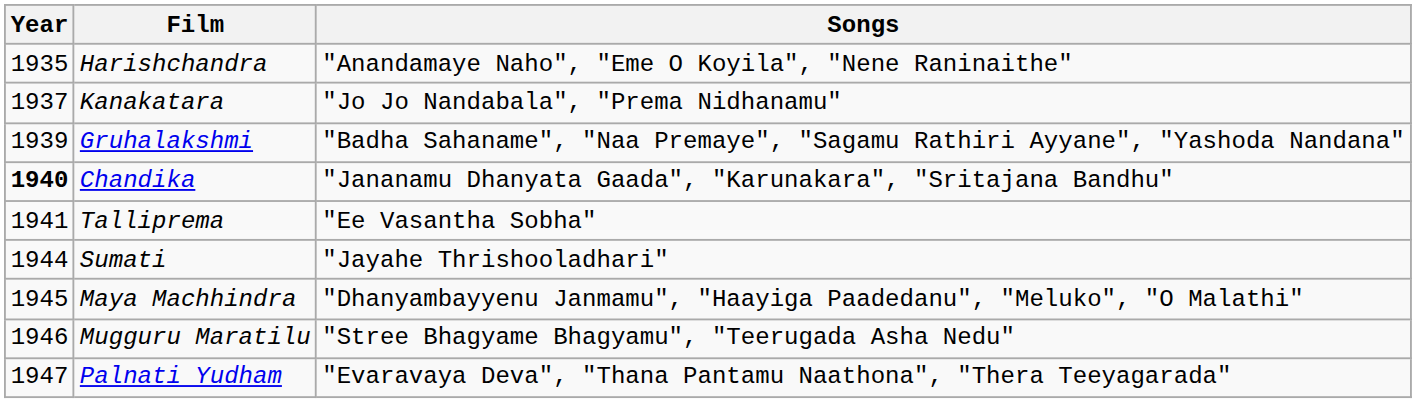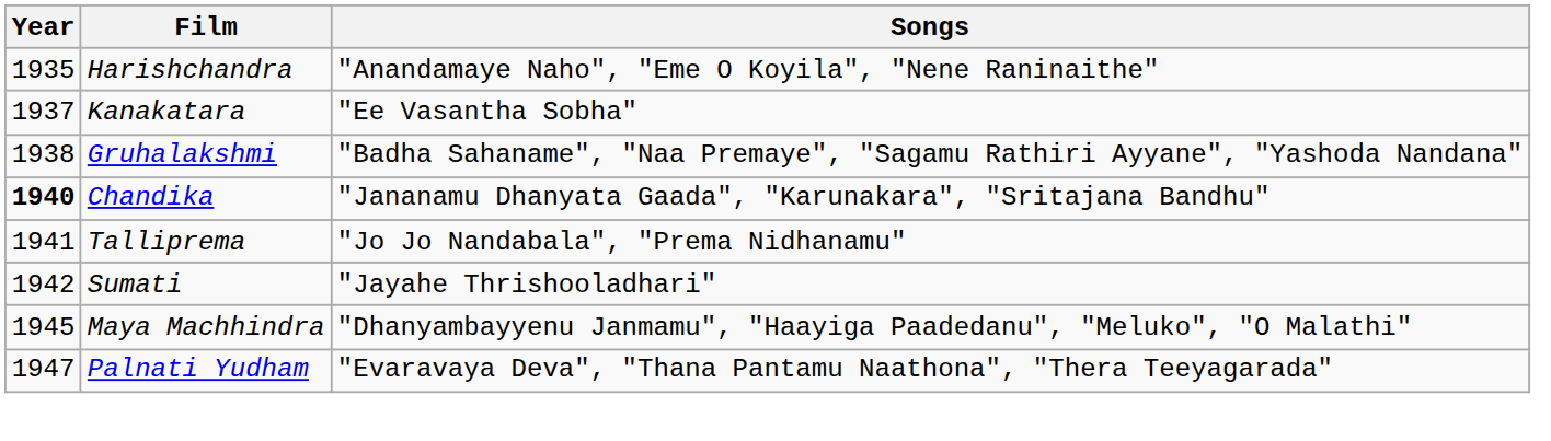 <table class="wikitable">
 <tr>
 <th>Year</th>
 <th>Film</th>
 <th>Songs</th>
 </tr>
 <tr>
 <td>1935</td>
 <td><em>Harishchandra</em></td>
 <td>"Anandamaye Naho", "Eme O Koyila", "Nene Raninaithe"</td>
 </tr>
 <tr>
 <td>1937</td>
 <td><em>Kanakatara</em></td>
-<td>"Jo Jo Nandabala", "Prema Nidhanamu"</td>
+<td>"Ee Vasantha Sobha"</td>
 </tr>
 <tr>
-<td>1939</td>
+<td>1938</td>
 <td><em><a href='#'>Gruhalakshmi</a></em></td>
 <td>"Badha Sahaname", "Naa Premaye", "Sagamu Rathiri Ayyane", "Yashoda Nandana"</td>
 </tr>
 <tr>
 <td><strong>1940</strong></td>
 <td><em><a href='#'>Chandika</a></em></td>
 <td>"Jananamu Dhanyata Gaada", "Karunakara", "Sritajana Bandhu"</td>
 </tr>
 <tr>
 <td>1941</td>
 <td><em>Talliprema</em></td>
-<td>"Ee Vasantha Sobha"</td>
+<td>"Jo Jo Nandabala", "Prema Nidhanamu"</td>
 </tr>
 <tr>
-<td>1944</td>
+<td>1942</td>
 <td><em>Sumati</em></td>
 <td>"Jayahe Thrishooladhari"</td>
 </tr>
 <tr>
 <td>1945</td>
 <td><em>Maya Machhindra</em></td>
 <td>"Dhanyambayyenu Janmamu", "Haayiga Paadedanu", "Meluko", "O Malathi"</td>
 </tr>
 <tr>
-<td>1946</td>
-<td><em>Mugguru Maratilu</em></td>
-<td>"Stree Bhagyame Bhagyamu", "Teerugada Asha Nedu"</td>
-</tr>
-<tr>
 <td>1947</td>
 <td><em><a href='#'>Palnati Yudham</a></em></td>
 <td>"Evaravaya Deva", "Thana Pantamu Naathona", "Thera Teeyagarada"</td>
 </tr>
 </table>
